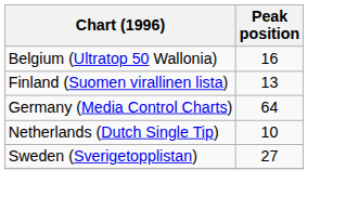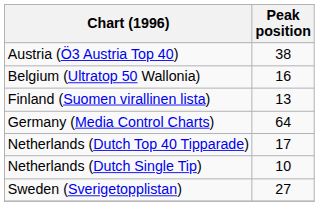 <table class="wikitable sortable">
 <tr>
 <th align="left">Chart (1996)</th>
 <th align="center">Peak<br>position</th>
+</tr>
+<tr>
+<td align="left">Austria (<a href='#'>Ö3 Austria Top 40</a>)</td>
+<td align="center">38</td>
 </tr>
 <tr>
 <td align="left">Belgium (<a href='#'>Ultratop 50</a> Wallonia)</td>
 <td align="center">16</td>
 </tr>
 <tr>
 <td align="left">Finland (<a href='#'>Suomen virallinen lista</a>)</td>
 <td align="center">13</td>
 </tr>
 <tr>
 <td align="left">Germany (<a href='#'>Media Control Charts</a>)</td>
 <td align="center">64</td>
 </tr>
 <tr>
+<td align="left">Netherlands (<a href='#'>Dutch Top 40 Tipparade</a>)</td>
+<td align="center">17</td>
+</tr>
+<tr>
 <td align="left">Netherlands (<a href='#'>Dutch Single Tip</a>)</td>
 <td align="center">10</td>
 </tr>
 <tr>
 <td align="left">Sweden (<a href='#'>Sverigetopplistan</a>)</td>
 <td align="center">27</td>
 </tr>
 <tr>
 </tr>
 </table>
